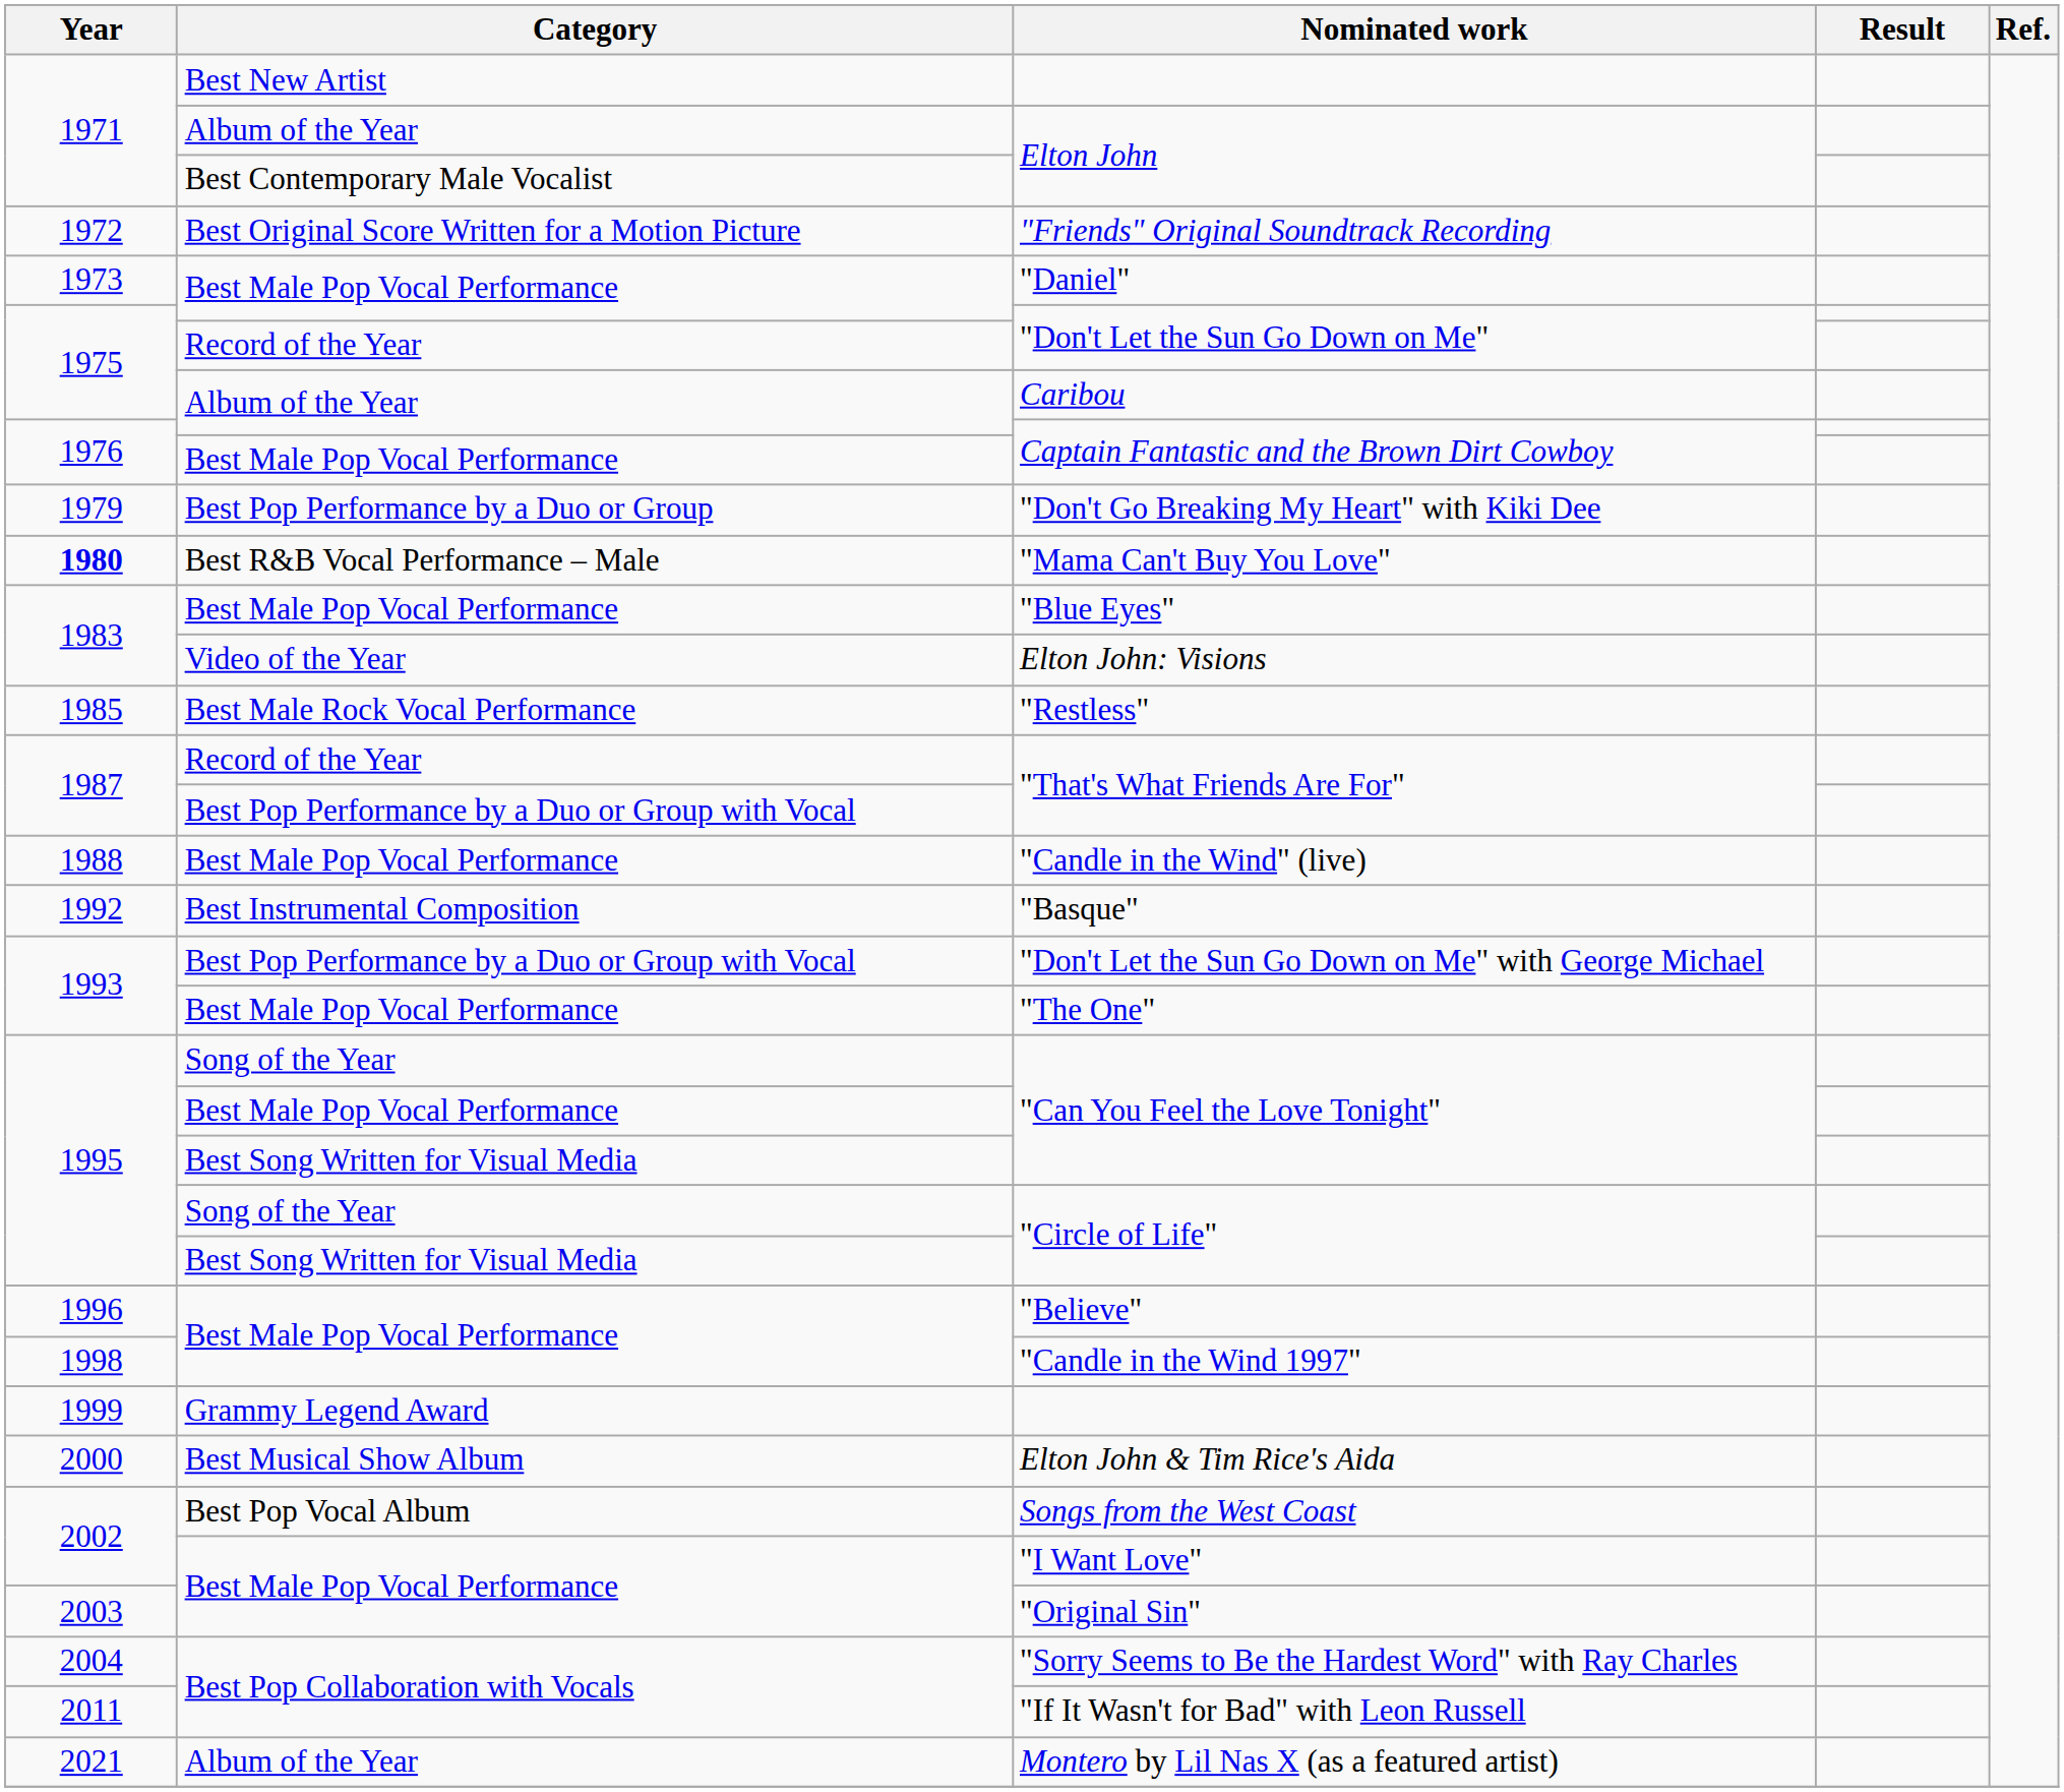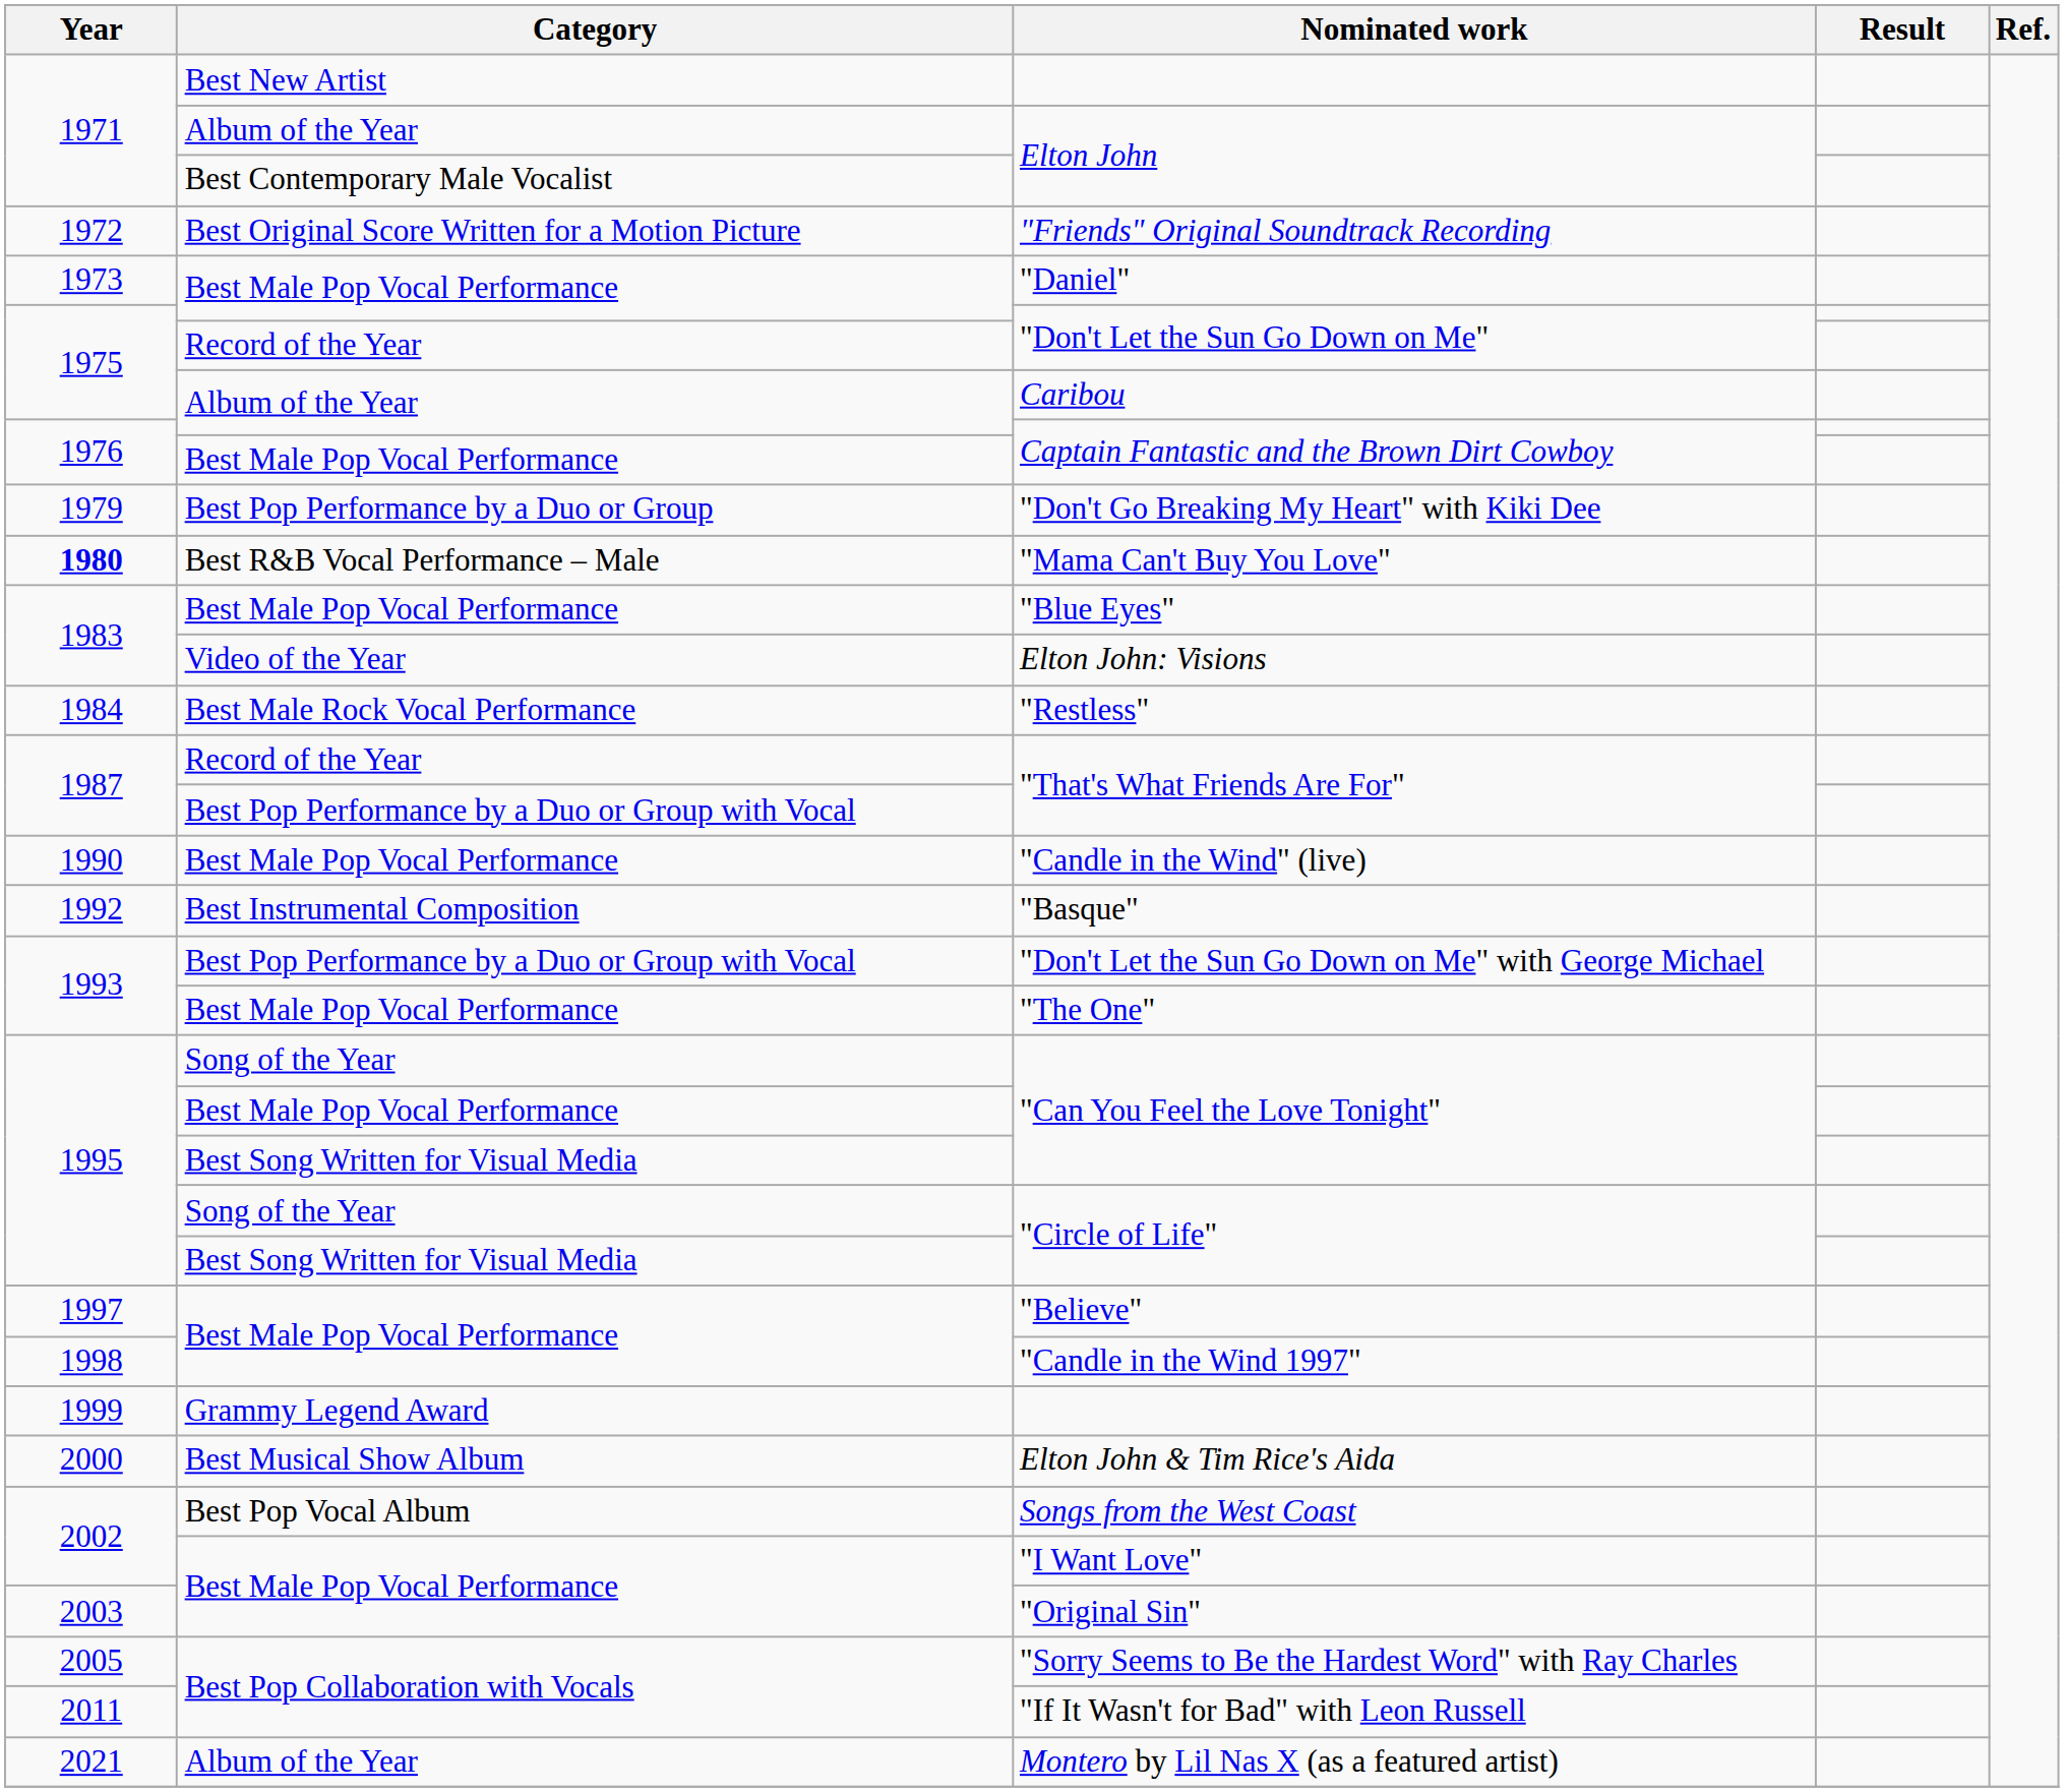 <table class=wikitable>
 <tr>
 <th scope="col" style="width:5em;">Year</th>
 <th scope="col" style="width:26em;">Category</th>
 <th scope="col" style="width:25em;">Nominated work</th>
 <th scope="col" style="width:5em;">Result</th>
 <th>Ref.</th>
 </tr>
 <tr>
 <td style="text-align:center;", rowspan="3"><a href='#'>1971</a></td>
 <td><a href='#'>Best New Artist</a></td>
 <td></td>
 <td></td>
 <td rowspan="36"></td>
 </tr>
 <tr>
 <td><a href='#'>Album of the Year</a></td>
 <td rowspan="2"><em><a href='#'>Elton John</a></em></td>
 <td></td>
 </tr>
 <tr>
 <td>Best Contemporary Male Vocalist</td>
 <td></td>
 </tr>
 <tr>
 <td style="text-align:center;"><a href='#'>1972</a></td>
 <td><a href='#'>Best Original Score Written for a Motion Picture</a></td>
 <td><em><a href='#'>"Friends" Original Soundtrack Recording</a></em></td>
 <td></td>
 </tr>
 <tr>
 <td style="text-align:center;"><a href='#'>1973</a></td>
 <td rowspan="2"><a href='#'>Best Male Pop Vocal Performance</a></td>
 <td>"<a href='#'>Daniel</a>"</td>
 <td></td>
 </tr>
 <tr>
 <td style="text-align:center;", rowspan="3"><a href='#'>1975</a></td>
 <td rowspan="2">"<a href='#'>Don't Let the Sun Go Down on Me</a>"</td>
 <td></td>
 </tr>
 <tr>
 <td><a href='#'>Record of the Year</a></td>
 <td></td>
 </tr>
 <tr>
 <td rowspan="2"><a href='#'>Album of the Year</a></td>
 <td><em><a href='#'>Caribou</a></em></td>
 <td></td>
 </tr>
 <tr>
 <td style="text-align:center;", rowspan="2"><a href='#'>1976</a></td>
 <td rowspan="2"><em><a href='#'>Captain Fantastic and the Brown Dirt Cowboy</a></em></td>
 <td></td>
 </tr>
 <tr>
 <td><a href='#'>Best Male Pop Vocal Performance</a></td>
 <td></td>
 </tr>
 <tr>
 <td style="text-align:center;"><a href='#'>1979</a></td>
 <td><a href='#'>Best Pop Performance by a Duo or Group</a></td>
 <td>"<a href='#'>Don't Go Breaking My Heart</a>" with <a href='#'>Kiki Dee</a></td>
 <td></td>
 </tr>
 <tr>
 <td style="text-align:center;"><strong><a href='#'>1980</a></strong></td>
 <td>Best R&B Vocal Performance – Male</td>
 <td>"<a href='#'>Mama Can't Buy You Love</a>"</td>
 <td></td>
 </tr>
 <tr>
 <td style="text-align:center;", rowspan="2"><a href='#'>1983</a></td>
 <td><a href='#'>Best Male Pop Vocal Performance</a></td>
 <td>"<a href='#'>Blue Eyes</a>"</td>
 <td></td>
 </tr>
 <tr>
 <td><a href='#'>Video of the Year</a></td>
 <td><em>Elton John: Visions</em></td>
 <td></td>
 </tr>
 <tr>
-<td style="text-align:center;"><a href='#'>1985</a></td>
+<td style="text-align:center;"><a href='#'>1984</a></td>
 <td><a href='#'>Best Male Rock Vocal Performance</a></td>
 <td>"<a href='#'>Restless</a>"</td>
 <td></td>
 </tr>
 <tr>
 <td style="text-align:center;", rowspan="2"><a href='#'>1987</a></td>
 <td><a href='#'>Record of the Year</a></td>
 <td rowspan="2">"<a href='#'>That's What Friends Are For</a>"</td>
 <td></td>
 </tr>
 <tr>
 <td><a href='#'>Best Pop Performance by a Duo or Group with Vocal</a></td>
 <td></td>
 </tr>
 <tr>
-<td style="text-align:center;"><a href='#'>1988</a></td>
+<td style="text-align:center;"><a href='#'>1990</a></td>
 <td><a href='#'>Best Male Pop Vocal Performance</a></td>
 <td>"<a href='#'>Candle in the Wind</a>" (live)</td>
 <td></td>
 </tr>
 <tr>
 <td style="text-align:center;"><a href='#'>1992</a></td>
 <td><a href='#'>Best Instrumental Composition</a></td>
 <td>"Basque"</td>
 <td></td>
 </tr>
 <tr>
 <td style="text-align:center;", rowspan="2"><a href='#'>1993</a></td>
 <td><a href='#'>Best Pop Performance by a Duo or Group with Vocal</a></td>
 <td>"<a href='#'>Don't Let the Sun Go Down on Me</a>" with <a href='#'>George Michael</a></td>
 <td></td>
 </tr>
 <tr>
 <td><a href='#'>Best Male Pop Vocal Performance</a></td>
 <td>"<a href='#'>The One</a>"</td>
 <td></td>
 </tr>
 <tr>
 <td style="text-align:center;", rowspan="5"><a href='#'>1995</a></td>
 <td><a href='#'>Song of the Year</a></td>
 <td rowspan="3">"<a href='#'>Can You Feel the Love Tonight</a>"</td>
 <td></td>
 </tr>
 <tr>
 <td><a href='#'>Best Male Pop Vocal Performance</a></td>
 <td></td>
 </tr>
 <tr>
 <td><a href='#'>Best Song Written for Visual Media</a></td>
 <td></td>
 </tr>
 <tr>
 <td><a href='#'>Song of the Year</a></td>
 <td rowspan="2">"<a href='#'>Circle of Life</a>"</td>
 <td></td>
 </tr>
 <tr>
 <td><a href='#'>Best Song Written for Visual Media</a></td>
 <td></td>
 </tr>
 <tr>
-<td style="text-align:center;"><a href='#'>1996</a></td>
+<td style="text-align:center;"><a href='#'>1997</a></td>
 <td rowspan="2"><a href='#'>Best Male Pop Vocal Performance</a></td>
 <td>"<a href='#'>Believe</a>"</td>
 <td></td>
 </tr>
 <tr>
 <td style="text-align:center;"><a href='#'>1998</a></td>
 <td>"<a href='#'>Candle in the Wind 1997</a>"</td>
 <td></td>
 </tr>
 <tr>
 <td style="text-align:center;"><a href='#'>1999</a></td>
 <td><a href='#'>Grammy Legend Award</a></td>
 <td></td>
 <td></td>
 </tr>
 <tr>
 <td style="text-align:center;"><a href='#'>2000</a></td>
 <td><a href='#'>Best Musical Show Album</a></td>
 <td><em>Elton John & Tim Rice's Aida</em></td>
 <td></td>
 </tr>
 <tr>
 <td style="text-align:center;", rowspan="2"><a href='#'>2002</a></td>
 <td>Best Pop Vocal Album</td>
 <td><em><a href='#'>Songs from the West Coast</a></em></td>
 <td></td>
 </tr>
 <tr>
 <td rowspan="2"><a href='#'>Best Male Pop Vocal Performance</a></td>
 <td>"<a href='#'>I Want Love</a>"</td>
 <td></td>
 </tr>
 <tr>
 <td style="text-align:center;"><a href='#'>2003</a></td>
 <td>"<a href='#'>Original Sin</a>"</td>
 <td></td>
 </tr>
 <tr>
-<td style="text-align:center;"><a href='#'>2004</a></td>
+<td style="text-align:center;"><a href='#'>2005</a></td>
 <td rowspan="2"><a href='#'>Best Pop Collaboration with Vocals</a></td>
 <td>"<a href='#'>Sorry Seems to Be the Hardest Word</a>" with <a href='#'>Ray Charles</a></td>
 <td></td>
 </tr>
 <tr>
 <td style="text-align:center;"><a href='#'>2011</a></td>
 <td>"If It Wasn't for Bad" with <a href='#'>Leon Russell</a></td>
 <td></td>
 </tr>
 <tr>
 <td style="text-align:center;"><a href='#'>2021</a></td>
 <td><a href='#'>Album of the Year</a></td>
 <td><em><a href='#'>Montero</a></em> by <a href='#'>Lil Nas X</a> (as a featured artist)</td>
 <td></td>
 </tr>
 <tr>
 </tr>
 </table>
